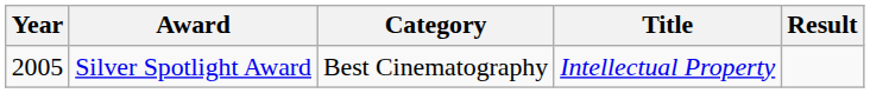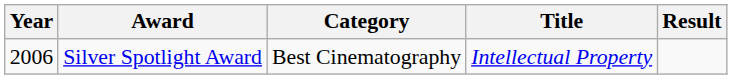 <table class="wikitable">
 <tr>
 <th>Year</th>
 <th>Award</th>
 <th>Category</th>
 <th>Title</th>
 <th>Result</th>
 </tr>
 <tr>
-<td>2005</td>
+<td>2006</td>
 <td><a href='#'>Silver Spotlight Award</a></td>
 <td>Best Cinematography</td>
 <td><em><a href='#'>Intellectual Property</a></em></td>
 <td></td>
 </tr>
 </table>
